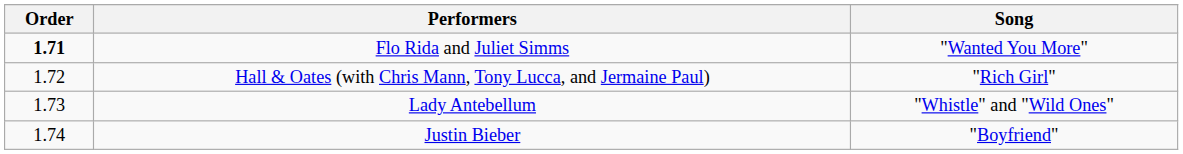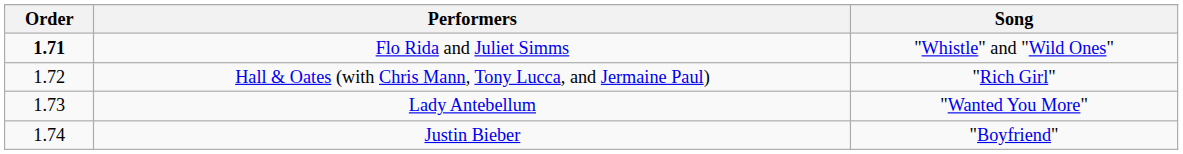 <table class="wikitable" style="text-align:center; width:65%;">
 <tr>
 </tr>
 <tr>
 <th>Order</th>
 <th>Performers</th>
 <th>Song </th>
 </tr>
 <tr>
 <td><strong>1.71</strong></td>
 <td><a href='#'>Flo Rida</a> and <a href='#'>Juliet Simms</a></td>
-<td>"<a href='#'>Wanted You More</a>"</td>
+<td>"<a href='#'>Whistle</a>" and "<a href='#'>Wild Ones</a>"</td>
 </tr>
 <tr>
 <td>1.72</td>
 <td><a href='#'>Hall & Oates</a> (with <a href='#'>Chris Mann</a>, <a href='#'>Tony Lucca</a>, and <a href='#'>Jermaine Paul</a>)</td>
 <td>"<a href='#'>Rich Girl</a>"</td>
 </tr>
 <tr>
 <td>1.73</td>
 <td><a href='#'>Lady Antebellum</a></td>
-<td>"<a href='#'>Whistle</a>" and "<a href='#'>Wild Ones</a>"</td>
+<td>"<a href='#'>Wanted You More</a>"</td>
 </tr>
 <tr>
 <td>1.74</td>
 <td><a href='#'>Justin Bieber</a></td>
 <td>"<a href='#'>Boyfriend</a>"</td>
 </tr>
 </table>
